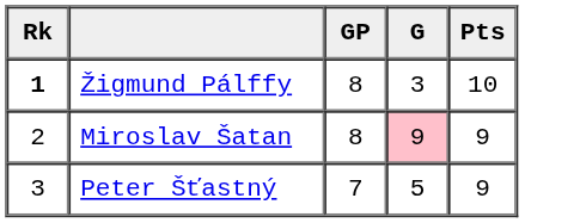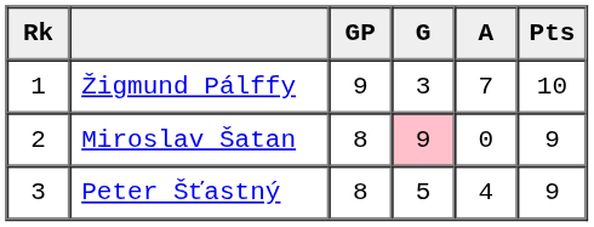 <table border=1 cellpadding=5 cellspacing=0>
 <tr>
 <th bgcolor="#efefef" width="20">Rk</th>
 <th bgcolor="#efefef" width="120"></th>
 <th bgcolor="#efefef" width="20">GP</th>
 <th bgcolor="#efefef" width="20">G</th>
+<th bgcolor="#efefef" width="20">A</th>
 <th bgcolor="#efefef" width="20">Pts</th>
 </tr>
 <tr align=center>
-<td><strong>1</strong></td>
+<td>1</td>
 <td align=left><a href='#'>Žigmund Pálffy</a></td>
-<td>8</td>
+<td>9</td>
 <td>3</td>
+<td>7</td>
 <td>10</td>
 </tr>
 <tr align=center>
 <td>2</td>
 <td align=left><a href='#'>Miroslav Šatan</a></td>
 <td>8</td>
 <td style="background: pink;">9</td>
+<td>0</td>
 <td>9</td>
 </tr>
 <tr align=center>
 <td>3</td>
 <td align=left><a href='#'>Peter Šťastný</a></td>
-<td>7</td>
+<td>8</td>
 <td>5</td>
+<td>4</td>
 <td>9</td>
 </tr>
 </table>
